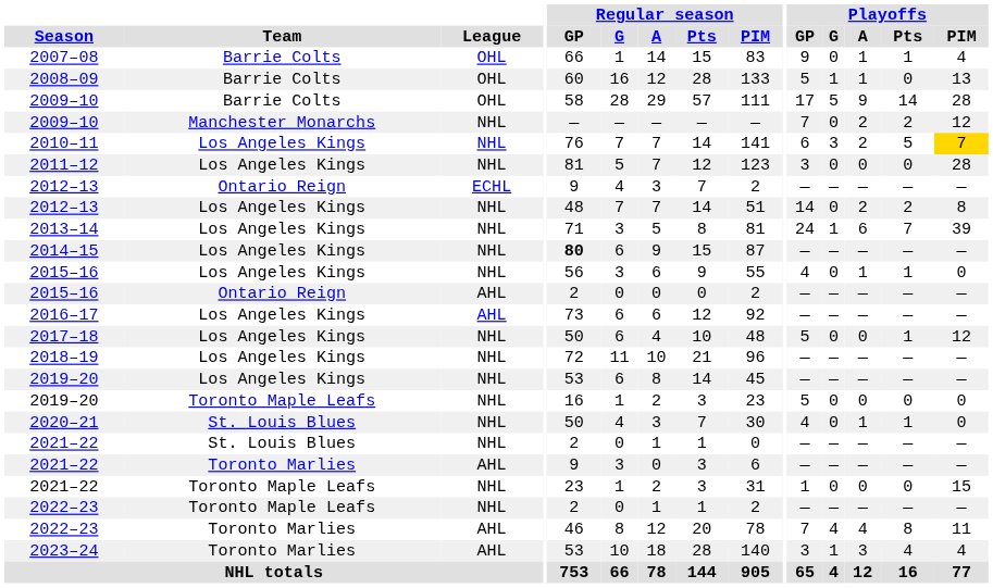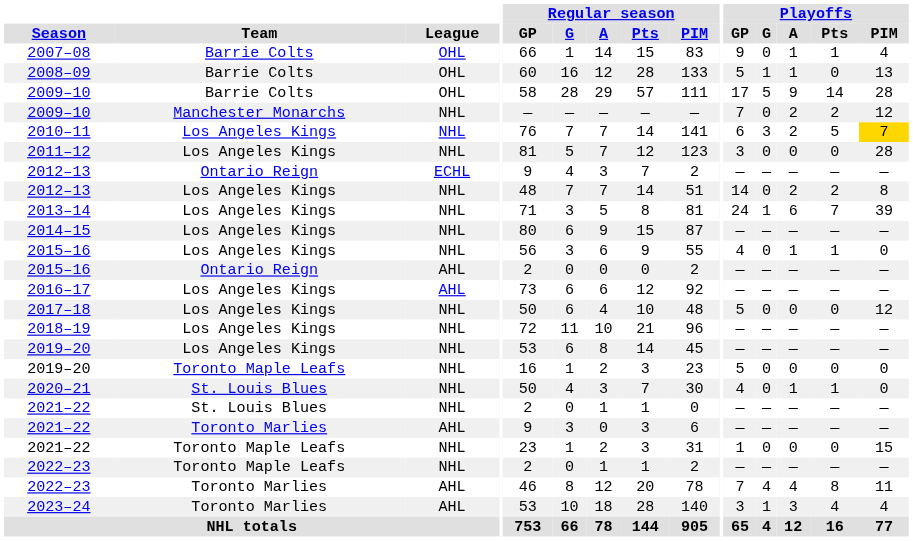 <table border="0" cellpadding="1" cellspacing="0" style="text-align:center; width:60em">
 <tr bgcolor="#e0e0e0">
 <th colspan="3" bgcolor="#ffffff"></th>
 <th rowspan="99" bgcolor="#ffffff"></th>
 <th colspan="5"><a href='#'>Regular season</a></th>
 <th rowspan="99" bgcolor="#ffffff"></th>
 <th colspan="5"><a href='#'>Playoffs</a></th>
 </tr>
 <tr bgcolor="#e0e0e0">
 <th><a href='#'>Season</a></th>
 <th>Team</th>
 <th>League</th>
 <th>GP</th>
 <th><a href='#'>G</a></th>
 <th><a href='#'>A</a></th>
 <th><a href='#'>Pts</a></th>
 <th><a href='#'>PIM</a></th>
 <th>GP</th>
 <th>G</th>
 <th>A</th>
 <th>Pts</th>
 <th>PIM</th>
 </tr>
 <tr>
 <td><a href='#'>2007–08</a></td>
 <td><a href='#'>Barrie Colts</a></td>
 <td><a href='#'>OHL</a></td>
 <td>66</td>
 <td>1</td>
 <td>14</td>
 <td>15</td>
 <td>83</td>
 <td>9</td>
 <td>0</td>
 <td>1</td>
 <td>1</td>
 <td>4</td>
 </tr>
 <tr bgcolor="#f0f0f0">
 <td><a href='#'>2008–09</a></td>
 <td>Barrie Colts</td>
 <td>OHL</td>
 <td>60</td>
 <td>16</td>
 <td>12</td>
 <td>28</td>
 <td>133</td>
 <td>5</td>
 <td>1</td>
 <td>1</td>
 <td>0</td>
 <td>13</td>
 </tr>
 <tr>
 <td><a href='#'>2009–10</a></td>
 <td>Barrie Colts</td>
 <td>OHL</td>
 <td>58</td>
 <td>28</td>
 <td>29</td>
 <td>57</td>
 <td>111</td>
 <td>17</td>
 <td>5</td>
 <td>9</td>
 <td>14</td>
 <td>28</td>
 </tr>
 <tr bgcolor="#f0f0f0">
 <td><a href='#'>2009–10</a></td>
 <td><a href='#'>Manchester Monarchs</a></td>
 <td>NHL</td>
 <td>—</td>
 <td>—</td>
 <td>—</td>
 <td>—</td>
 <td>—</td>
 <td>7</td>
 <td>0</td>
 <td>2</td>
 <td>2</td>
 <td>12</td>
 </tr>
 <tr>
 <td><a href='#'>2010–11</a></td>
 <td><a href='#'>Los Angeles Kings</a></td>
 <td><a href='#'>NHL</a></td>
 <td>76</td>
 <td>7</td>
 <td>7</td>
 <td>14</td>
 <td>141</td>
 <td>6</td>
 <td>3</td>
 <td>2</td>
 <td>5</td>
 <td style="background: gold;">7</td>
 </tr>
 <tr bgcolor="#f0f0f0">
 <td><a href='#'>2011–12</a></td>
 <td>Los Angeles Kings</td>
 <td>NHL</td>
 <td>81</td>
 <td>5</td>
 <td>7</td>
 <td>12</td>
 <td>123</td>
 <td>3</td>
 <td>0</td>
 <td>0</td>
 <td>0</td>
 <td>28</td>
 </tr>
 <tr>
 <td><a href='#'>2012–13</a></td>
 <td><a href='#'>Ontario Reign</a></td>
 <td><a href='#'>ECHL</a></td>
 <td>9</td>
 <td>4</td>
 <td>3</td>
 <td>7</td>
 <td>2</td>
 <td>—</td>
 <td>—</td>
 <td>—</td>
 <td>—</td>
 <td>—</td>
 </tr>
 <tr bgcolor="#f0f0f0">
 <td><a href='#'>2012–13</a></td>
 <td>Los Angeles Kings</td>
 <td>NHL</td>
 <td>48</td>
 <td>7</td>
 <td>7</td>
 <td>14</td>
 <td>51</td>
 <td>14</td>
 <td>0</td>
 <td>2</td>
 <td>2</td>
 <td>8</td>
 </tr>
 <tr>
 <td><a href='#'>2013–14</a></td>
 <td>Los Angeles Kings</td>
 <td>NHL</td>
 <td>71</td>
 <td>3</td>
 <td>5</td>
 <td>8</td>
 <td>81</td>
 <td>24</td>
 <td>1</td>
 <td>6</td>
 <td>7</td>
 <td>39</td>
 </tr>
 <tr bgcolor="#f0f0f0">
 <td><a href='#'>2014–15</a></td>
 <td>Los Angeles Kings</td>
 <td>NHL</td>
-<td><strong>80</strong></td>
+<td>80</td>
 <td>6</td>
 <td>9</td>
 <td>15</td>
 <td>87</td>
 <td>—</td>
 <td>—</td>
 <td>—</td>
 <td>—</td>
 <td>—</td>
 </tr>
 <tr>
 <td><a href='#'>2015–16</a></td>
 <td>Los Angeles Kings</td>
 <td>NHL</td>
 <td>56</td>
 <td>3</td>
 <td>6</td>
 <td>9</td>
 <td>55</td>
 <td>4</td>
 <td>0</td>
 <td>1</td>
 <td>1</td>
 <td>0</td>
 </tr>
 <tr bgcolor="#f0f0f0">
 <td><a href='#'>2015–16</a></td>
 <td><a href='#'>Ontario Reign</a></td>
 <td>AHL</td>
 <td>2</td>
 <td>0</td>
 <td>0</td>
 <td>0</td>
 <td>2</td>
 <td>—</td>
 <td>—</td>
 <td>—</td>
 <td>—</td>
 <td>—</td>
 </tr>
 <tr>
 <td><a href='#'>2016–17</a></td>
 <td>Los Angeles Kings</td>
 <td><a href='#'>AHL</a></td>
 <td>73</td>
 <td>6</td>
 <td>6</td>
 <td>12</td>
 <td>92</td>
 <td>—</td>
 <td>—</td>
 <td>—</td>
 <td>—</td>
 <td>—</td>
 </tr>
 <tr bgcolor="#f0f0f0">
 <td><a href='#'>2017–18</a></td>
 <td>Los Angeles Kings</td>
 <td>NHL</td>
 <td>50</td>
 <td>6</td>
 <td>4</td>
 <td>10</td>
 <td>48</td>
 <td>5</td>
 <td>0</td>
 <td>0</td>
-<td>1</td>
+<td>0</td>
 <td>12</td>
 </tr>
 <tr>
 <td><a href='#'>2018–19</a></td>
 <td>Los Angeles Kings</td>
 <td>NHL</td>
 <td>72</td>
 <td>11</td>
 <td>10</td>
 <td>21</td>
 <td>96</td>
 <td>—</td>
 <td>—</td>
 <td>—</td>
 <td>—</td>
 <td>—</td>
 </tr>
 <tr bgcolor="#f0f0f0">
 <td><a href='#'>2019–20</a></td>
 <td>Los Angeles Kings</td>
 <td>NHL</td>
 <td>53</td>
 <td>6</td>
 <td>8</td>
 <td>14</td>
 <td>45</td>
 <td>—</td>
 <td>—</td>
 <td>—</td>
 <td>—</td>
 <td>—</td>
 </tr>
 <tr>
 <td>2019–20</td>
 <td><a href='#'>Toronto Maple Leafs</a></td>
 <td>NHL</td>
 <td>16</td>
 <td>1</td>
 <td>2</td>
 <td>3</td>
 <td>23</td>
 <td>5</td>
 <td>0</td>
 <td>0</td>
 <td>0</td>
 <td>0</td>
 </tr>
 <tr bgcolor="#f0f0f0">
 <td><a href='#'>2020–21</a></td>
 <td><a href='#'>St. Louis Blues</a></td>
 <td>NHL</td>
 <td>50</td>
 <td>4</td>
 <td>3</td>
 <td>7</td>
 <td>30</td>
 <td>4</td>
 <td>0</td>
 <td>1</td>
 <td>1</td>
 <td>0</td>
 </tr>
 <tr>
 <td><a href='#'>2021–22</a></td>
 <td>St. Louis Blues</td>
 <td>NHL</td>
 <td>2</td>
 <td>0</td>
 <td>1</td>
 <td>1</td>
 <td>0</td>
 <td>—</td>
 <td>—</td>
 <td>—</td>
 <td>—</td>
 <td>—</td>
 </tr>
 <tr bgcolor="#f0f0f0">
 <td><a href='#'>2021–22</a></td>
 <td><a href='#'>Toronto Marlies</a></td>
 <td>AHL</td>
 <td>9</td>
 <td>3</td>
 <td>0</td>
 <td>3</td>
 <td>6</td>
 <td>—</td>
 <td>—</td>
 <td>—</td>
 <td>—</td>
 <td>—</td>
 </tr>
 <tr>
 <td>2021–22</td>
 <td>Toronto Maple Leafs</td>
 <td>NHL</td>
 <td>23</td>
 <td>1</td>
 <td>2</td>
 <td>3</td>
 <td>31</td>
 <td>1</td>
 <td>0</td>
 <td>0</td>
 <td>0</td>
 <td>15</td>
 </tr>
 <tr bgcolor="#f0f0f0">
 <td><a href='#'>2022–23</a></td>
 <td>Toronto Maple Leafs</td>
 <td>NHL</td>
 <td>2</td>
 <td>0</td>
 <td>1</td>
 <td>1</td>
 <td>2</td>
 <td>—</td>
 <td>—</td>
 <td>—</td>
 <td>—</td>
 <td>—</td>
 </tr>
 <tr>
 <td><a href='#'>2022–23</a></td>
 <td>Toronto Marlies</td>
 <td>AHL</td>
 <td>46</td>
 <td>8</td>
 <td>12</td>
 <td>20</td>
 <td>78</td>
 <td>7</td>
 <td>4</td>
 <td>4</td>
 <td>8</td>
 <td>11</td>
 </tr>
 <tr bgcolor="#f0f0f0">
 <td><a href='#'>2023–24</a></td>
 <td>Toronto Marlies</td>
 <td>AHL</td>
 <td>53</td>
 <td>10</td>
 <td>18</td>
 <td>28</td>
 <td>140</td>
 <td>3</td>
 <td>1</td>
 <td>3</td>
 <td>4</td>
 <td>4</td>
 </tr>
 <tr bgcolor="#e0e0e0">
 <th colspan="3">NHL totals</th>
 <th>753</th>
 <th>66</th>
 <th>78</th>
 <th>144</th>
 <th>905</th>
 <th>65</th>
 <th>4</th>
 <th>12</th>
 <th>16</th>
 <th>77</th>
 </tr>
 </table>
